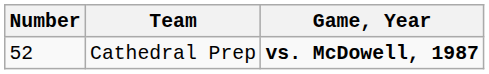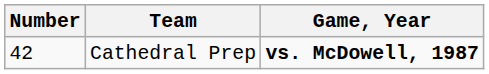 <table class="wikitable">
 <tr>
 <th>Number</th>
 <th>Team</th>
 <th>Game, Year</th>
 </tr>
 <tr>
-<td>52</td>
+<td>42</td>
 <td>Cathedral Prep</td>
 <td><strong>vs. McDowell, 1987</strong></td>
 </tr>
 </table>
